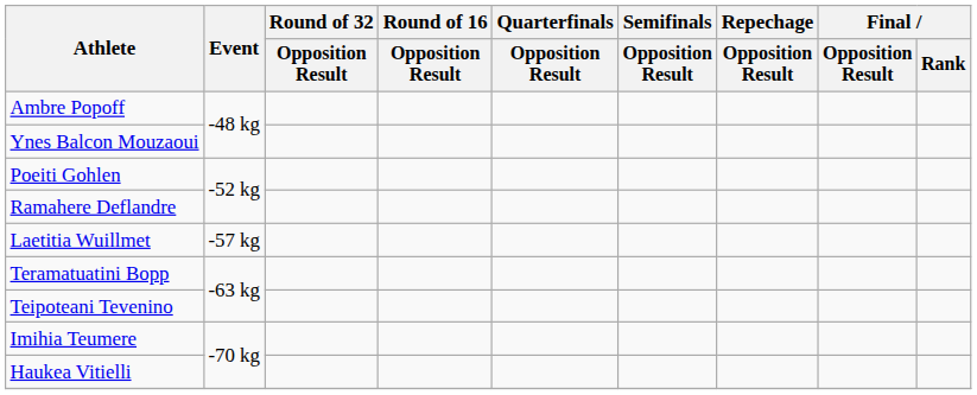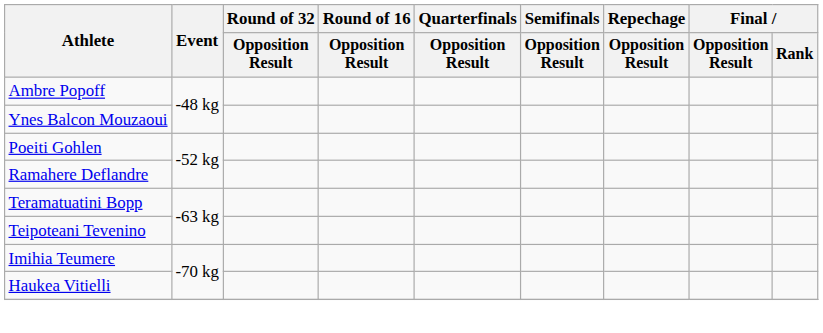 <table class=wikitable style=font-size:90%;text-align:center>
 <tr>
 <th rowspan=2>Athlete</th>
 <th rowspan=2>Event</th>
 <th>Round of 32</th>
 <th>Round of 16</th>
 <th>Quarterfinals</th>
 <th>Semifinals</th>
 <th>Repechage</th>
 <th colspan=2>Final / </th>
 </tr>
 <tr style=font-size:95%>
 <th>Opposition<br>Result</th>
 <th>Opposition<br>Result</th>
 <th>Opposition<br>Result</th>
 <th>Opposition<br>Result</th>
 <th>Opposition<br>Result</th>
 <th>Opposition<br>Result</th>
 <th>Rank</th>
 </tr>
 <tr>
 <td align=left><a href='#'>Ambre Popoff</a></td>
 <td align=left rowspan=2>-48 kg</td>
 <td></td>
 <td></td>
 <td></td>
 <td></td>
 <td></td>
 <td></td>
 <td></td>
 </tr>
 <tr>
 <td align=left><a href='#'>Ynes Balcon Mouzaoui</a></td>
 <td></td>
 <td></td>
 <td></td>
 <td></td>
 <td></td>
 <td></td>
 <td></td>
 </tr>
 <tr>
 <td align=left><a href='#'>Poeiti Gohlen</a></td>
 <td align=left rowspan=2>-52 kg</td>
 <td></td>
 <td></td>
 <td></td>
 <td></td>
 <td></td>
 <td></td>
 <td></td>
 </tr>
 <tr>
 <td align=left><a href='#'>Ramahere Deflandre</a></td>
 <td></td>
 <td></td>
 <td></td>
 <td></td>
 <td></td>
 <td></td>
 <td></td>
 </tr>
 <tr>
-<td align=left><a href='#'>Laetitia Wuillmet</a></td>
-<td align=left>-57 kg</td>
-<td></td>
-<td></td>
-<td></td>
-<td></td>
-<td></td>
-<td></td>
-<td></td>
-</tr>
-<tr>
 <td align=left><a href='#'>Teramatuatini Bopp</a></td>
 <td align=left rowspan=2>-63 kg</td>
 <td></td>
 <td></td>
 <td></td>
 <td></td>
 <td></td>
 <td></td>
 <td></td>
 </tr>
 <tr>
 <td align=left><a href='#'>Teipoteani Tevenino</a></td>
 <td></td>
 <td></td>
 <td></td>
 <td></td>
 <td></td>
 <td></td>
 <td></td>
 </tr>
 <tr>
 <td align=left><a href='#'>Imihia Teumere</a></td>
 <td align=left rowspan=2>-70 kg</td>
 <td></td>
 <td></td>
 <td></td>
 <td></td>
 <td></td>
 <td></td>
 <td></td>
 </tr>
 <tr>
 <td align=left><a href='#'>Haukea Vitielli</a></td>
 <td></td>
 <td></td>
 <td></td>
 <td></td>
 <td></td>
 <td></td>
 <td></td>
 </tr>
 <tr>
 </tr>
 </table>
